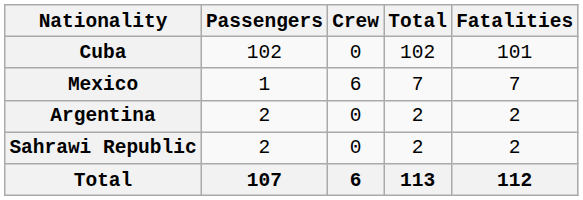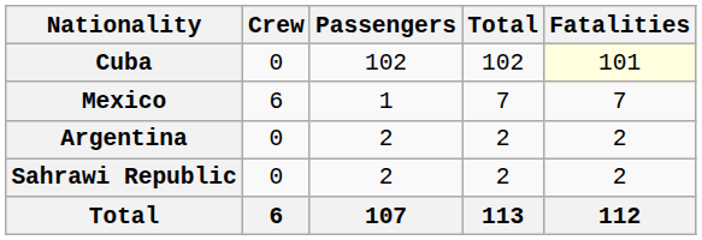 <table class="wikitable plainrowheaders" style="text-align:center;">
 <tr>
 <th scope="col">Nationality</th>
+<th scope="col">Crew</th>
 <th scope="col">Passengers</th>
-<th scope="col">Crew</th>
 <th scope="col">Total</th>
 <th scope="col">Fatalities</th>
 </tr>
 <tr>
 <th scope="row">Cuba</th>
-<td>102</td>
 <td>0</td>
 <td>102</td>
-<td>101</td>
+<td>102</td>
+<td style="background: lightyellow;">101</td>
 </tr>
 <tr>
 <th scope="row">Mexico</th>
+<td>6</td>
 <td>1</td>
-<td>6</td>
 <td>7</td>
 <td>7</td>
 </tr>
 <tr>
 <th scope="row">Argentina</th>
+<td>0</td>
 <td>2</td>
-<td>0</td>
 <td>2</td>
 <td>2</td>
 </tr>
 <tr>
 <th scope="row">Sahrawi Republic</th>
+<td>0</td>
 <td>2</td>
-<td>0</td>
 <td>2</td>
 <td>2</td>
 </tr>
 <tr>
 <th>Total</th>
+<th>6</th>
 <th>107</th>
-<th>6</th>
 <th>113</th>
 <th>112</th>
 </tr>
 </table>
